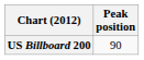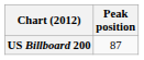 <table class="wikitable plainrowheaders" style="text-align:center">
 <tr>
 <th scope="col">Chart (2012)</th>
 <th scope="col">Peak<br>position</th>
 </tr>
 <tr>
 <th scope="row">US <em>Billboard</em> 200</th>
-<td style="text-align:center;">90</td>
+<td style="text-align:center;">87</td>
 </tr>
 </table>
